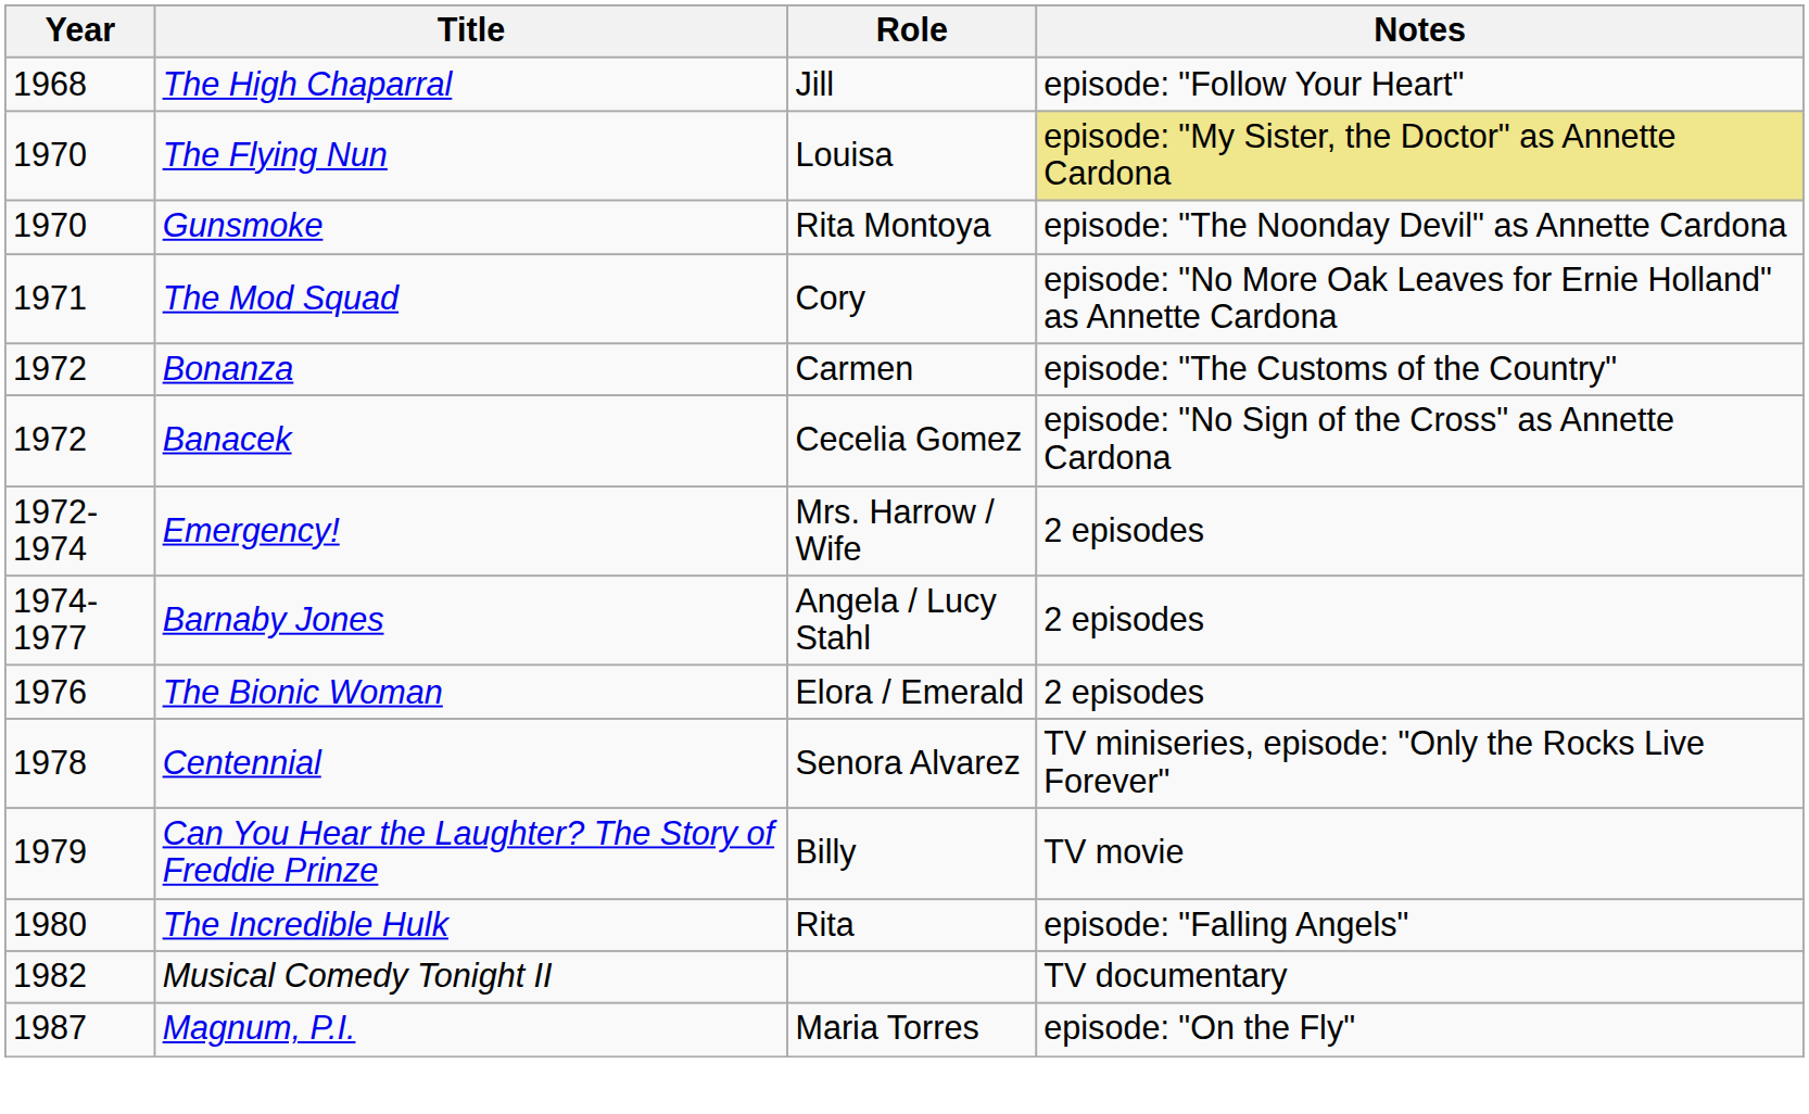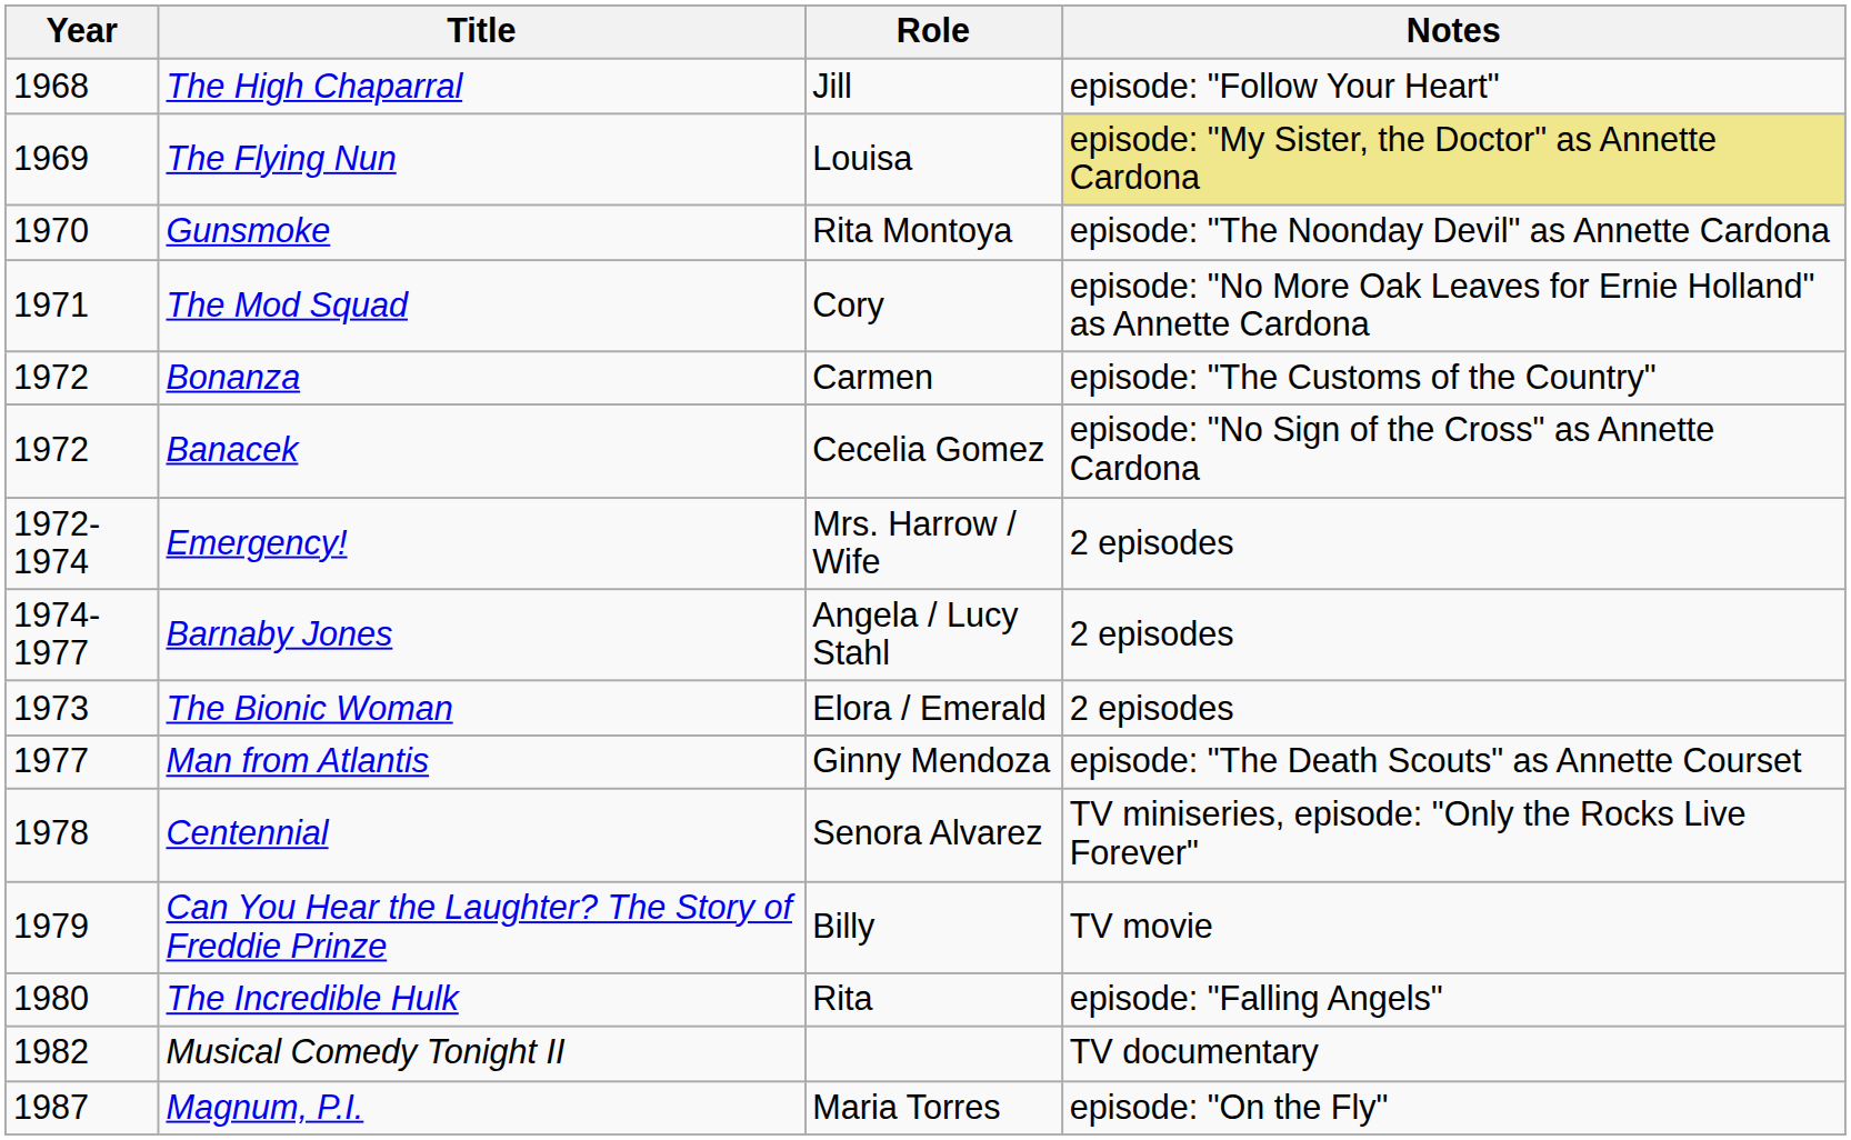 <table class='wikitable'>
 <tr>
 <th>Year</th>
 <th>Title</th>
 <th>Role</th>
 <th>Notes</th>
 </tr>
 <tr>
 <td>1968</td>
 <td><em><a href='#'>The High Chaparral</a></em></td>
 <td>Jill</td>
 <td>episode: "Follow Your Heart"</td>
 </tr>
 <tr>
-<td>1970</td>
+<td>1969</td>
 <td><em><a href='#'>The Flying Nun</a></em></td>
 <td>Louisa</td>
 <td style="background: khaki;">episode: "My Sister, the Doctor" as Annette Cardona</td>
 </tr>
 <tr>
 <td>1970</td>
 <td><em><a href='#'>Gunsmoke</a></em></td>
 <td>Rita Montoya</td>
 <td>episode: "The Noonday Devil" as Annette Cardona</td>
 </tr>
 <tr>
 <td>1971</td>
 <td><em><a href='#'>The Mod Squad</a></em></td>
 <td>Cory</td>
 <td>episode: "No More Oak Leaves for Ernie Holland" as Annette Cardona</td>
 </tr>
 <tr>
 <td>1972</td>
 <td><em><a href='#'>Bonanza</a></em></td>
 <td>Carmen</td>
 <td>episode: "The Customs of the Country"</td>
 </tr>
 <tr>
 <td>1972</td>
 <td><em><a href='#'>Banacek</a></em></td>
 <td>Cecelia Gomez</td>
 <td>episode: "No Sign of the Cross" as Annette Cardona</td>
 </tr>
 <tr>
 <td>1972-1974</td>
 <td><em><a href='#'>Emergency!</a></em></td>
 <td>Mrs. Harrow / Wife</td>
 <td>2 episodes</td>
 </tr>
 <tr>
 <td>1974-1977</td>
 <td><em><a href='#'>Barnaby Jones</a></em></td>
 <td>Angela / Lucy Stahl</td>
 <td>2 episodes</td>
 </tr>
 <tr>
-<td>1976</td>
+<td>1973</td>
 <td><em><a href='#'>The Bionic Woman</a></em></td>
 <td>Elora / Emerald</td>
 <td>2 episodes</td>
+</tr>
+<tr>
+<td>1977</td>
+<td><em><a href='#'>Man from Atlantis</a></em></td>
+<td>Ginny Mendoza</td>
+<td>episode: "The Death Scouts" as Annette Courset</td>
 </tr>
 <tr>
 <td>1978</td>
 <td><em><a href='#'>Centennial</a></em></td>
 <td>Senora Alvarez</td>
 <td>TV miniseries, episode: "Only the Rocks Live Forever"</td>
 </tr>
 <tr>
 <td>1979</td>
 <td><em><a href='#'>Can You Hear the Laughter? The Story of Freddie Prinze</a></em></td>
 <td>Billy</td>
 <td>TV movie</td>
 </tr>
 <tr>
 <td>1980</td>
 <td><em><a href='#'>The Incredible Hulk</a></em></td>
 <td>Rita</td>
 <td>episode: "Falling Angels"</td>
 </tr>
 <tr>
 <td>1982</td>
 <td><em>Musical Comedy Tonight II</em></td>
 <td></td>
 <td>TV documentary</td>
 </tr>
 <tr>
 <td>1987</td>
 <td><em><a href='#'>Magnum, P.I.</a></em></td>
 <td>Maria Torres</td>
 <td>episode: "On the Fly"</td>
 </tr>
 </table>
